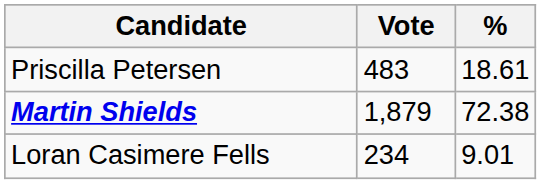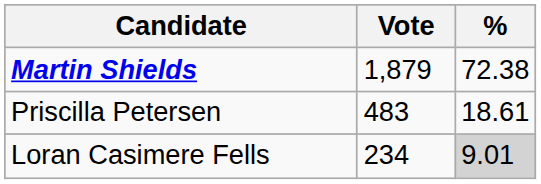 <table class="wikitable">
 <tr>
 <th bgcolor="#DDDDFF" width="200px">Candidate</th>
 <th bgcolor="#DDDDFF" width="50px">Vote</th>
 <th bgcolor="#DDDDFF" width="30px">%</th>
 </tr>
 <tr>
+<td><strong><em><a href='#'>Martin Shields</a></em></strong></td>
+<td>1,879</td>
+<td>72.38</td>
+</tr>
+<tr>
 <td>Priscilla Petersen</td>
 <td>483</td>
 <td>18.61</td>
 </tr>
 <tr>
-<td><strong><em><a href='#'>Martin Shields</a></em></strong></td>
-<td>1,879</td>
-<td>72.38</td>
-</tr>
-<tr>
 <td>Loran Casimere Fells</td>
 <td>234</td>
-<td>9.01</td>
+<td style="background: lightgrey;">9.01</td>
 </tr>
 </table>
